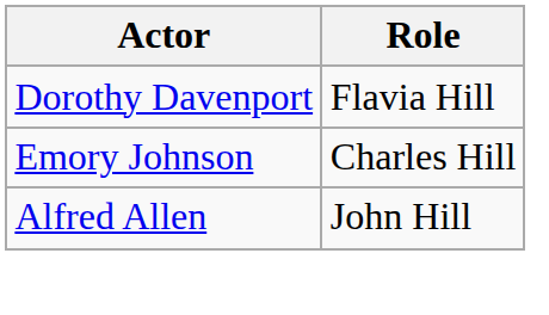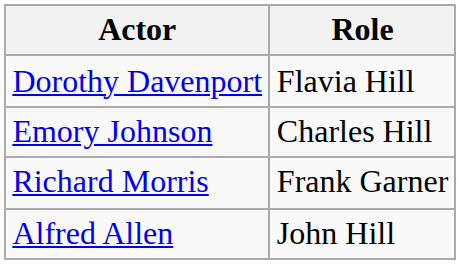 <table class="wikitable">
 <tr>
 <th>Actor</th>
 <th>Role</th>
 </tr>
 <tr>
 <td><a href='#'>Dorothy Davenport</a></td>
 <td>Flavia Hill</td>
 </tr>
 <tr>
 <td><a href='#'>Emory Johnson</a></td>
 <td>Charles Hill</td>
 </tr>
 <tr>
+<td><a href='#'>Richard Morris</a></td>
+<td>Frank Garner</td>
+</tr>
+<tr>
 <td><a href='#'>Alfred Allen</a></td>
 <td>John Hill</td>
 </tr>
 </table>
